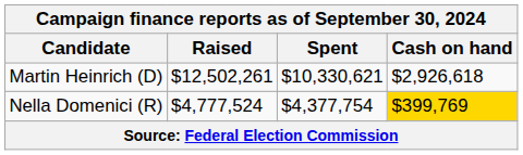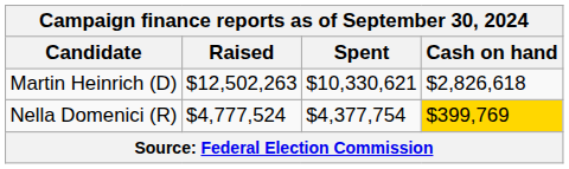 <table class="wikitable sortable">
 <tr>
 <th colspan=4>Campaign finance reports as of September 30, 2024</th>
 </tr>
 <tr style="text-align:center;">
 <th>Candidate</th>
 <th>Raised</th>
 <th>Spent</th>
 <th>Cash on hand</th>
 </tr>
 <tr>
 <td>Martin Heinrich (D)</td>
-<td>$12,502,261</td>
+<td>$12,502,263</td>
 <td>$10,330,621</td>
-<td>$2,926,618</td>
+<td>$2,826,618</td>
 </tr>
 <tr>
 <td>Nella Domenici (R)</td>
 <td>$4,777,524</td>
 <td>$4,377,754</td>
 <td style="background: gold;">$399,769</td>
 </tr>
 <tr>
 <th colspan="4"><small>Source: <a href='#'>Federal Election Commission</a></small></th>
 </tr>
 </table>
